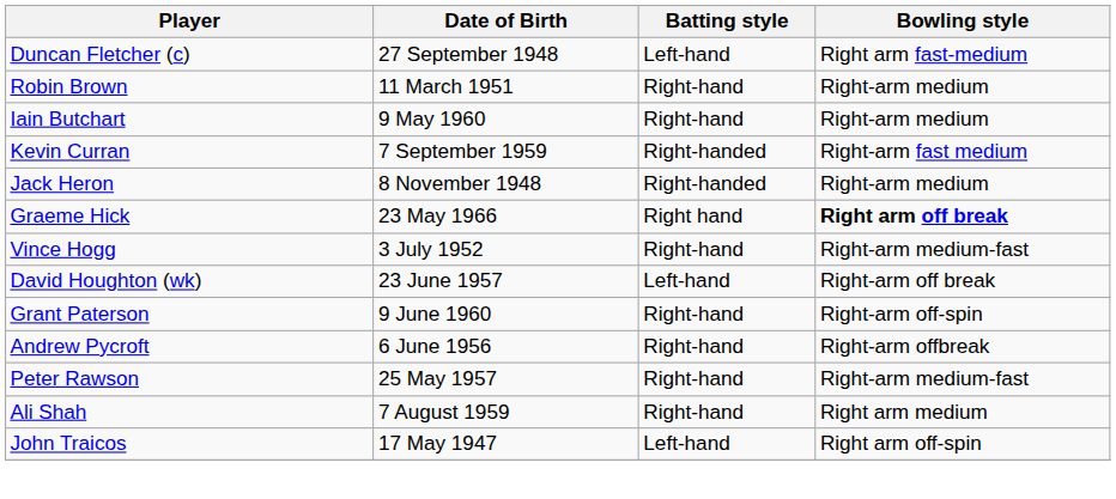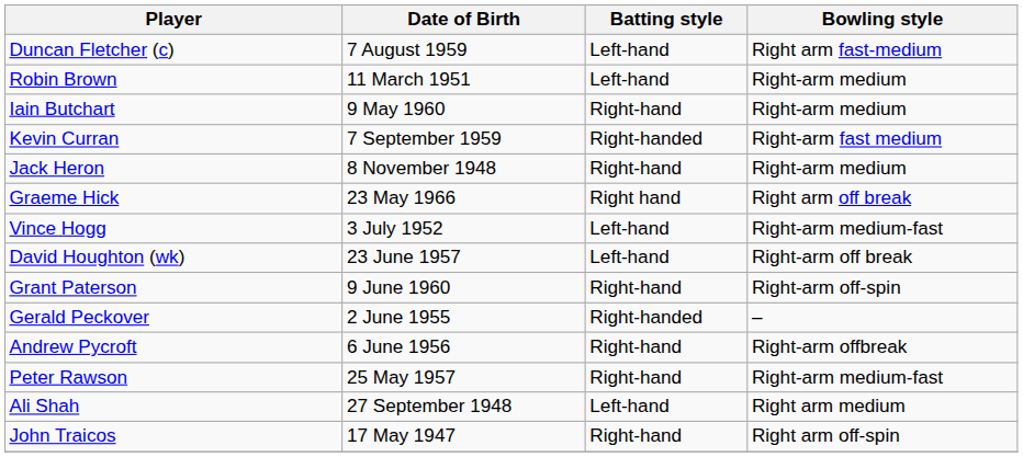 <table class="wikitable">
 <tr>
 <th width="25%">Player</th>
 <th width="18%">Date of Birth</th>
 <th width="12%">Batting style</th>
 <th width="20%">Bowling style</th>
 </tr>
 <tr>
 <td><a href='#'>Duncan Fletcher</a> (<a href='#'>c</a>)</td>
-<td>27 September 1948</td>
+<td>7 August 1959</td>
 <td>Left-hand</td>
 <td>Right arm <a href='#'>fast-medium</a></td>
 </tr>
 <tr>
 <td><a href='#'>Robin Brown</a></td>
 <td>11 March 1951</td>
-<td>Right-hand</td>
+<td>Left-hand</td>
 <td>Right-arm medium</td>
 </tr>
 <tr>
 <td><a href='#'>Iain Butchart</a></td>
 <td>9 May 1960</td>
 <td>Right-hand</td>
 <td>Right-arm medium</td>
 </tr>
 <tr>
 <td><a href='#'>Kevin Curran</a></td>
 <td>7 September 1959</td>
 <td>Right-handed</td>
 <td>Right-arm <a href='#'>fast medium</a></td>
 </tr>
 <tr>
 <td><a href='#'>Jack Heron</a></td>
 <td>8 November 1948</td>
-<td>Right-handed</td>
+<td>Right-hand</td>
 <td>Right-arm medium</td>
 </tr>
 <tr>
 <td><a href='#'>Graeme Hick</a></td>
 <td>23 May 1966</td>
 <td>Right hand</td>
-<td><strong>Right arm <a href='#'>off break</a></strong></td>
+<td>Right arm <a href='#'>off break</a></td>
 </tr>
 <tr>
 <td><a href='#'>Vince Hogg</a></td>
 <td>3 July 1952</td>
-<td>Right-hand</td>
+<td>Left-hand</td>
 <td>Right-arm medium-fast</td>
 </tr>
 <tr>
 <td><a href='#'>David Houghton</a> (<a href='#'>wk</a>)</td>
 <td>23 June 1957</td>
 <td>Left-hand</td>
 <td>Right-arm off break</td>
 </tr>
 <tr>
 <td><a href='#'>Grant Paterson</a></td>
 <td>9 June 1960</td>
 <td>Right-hand</td>
 <td>Right-arm off-spin</td>
 </tr>
 <tr>
+<td><a href='#'>Gerald Peckover</a></td>
+<td>2 June 1955</td>
+<td>Right-handed</td>
+<td>–</td>
+</tr>
+<tr>
 <td><a href='#'>Andrew Pycroft</a></td>
 <td>6 June 1956</td>
 <td>Right-hand</td>
 <td>Right-arm offbreak</td>
 </tr>
 <tr>
 <td><a href='#'>Peter Rawson</a></td>
 <td>25 May 1957</td>
 <td>Right-hand</td>
 <td>Right-arm medium-fast</td>
 </tr>
 <tr>
 <td><a href='#'>Ali Shah</a></td>
-<td>7 August 1959</td>
-<td>Right-hand</td>
+<td>27 September 1948</td>
+<td>Left-hand</td>
 <td>Right arm medium</td>
 </tr>
 <tr>
 <td><a href='#'>John Traicos</a></td>
 <td>17 May 1947</td>
-<td>Left-hand</td>
+<td>Right-hand</td>
 <td>Right arm off-spin</td>
 </tr>
 <tr>
 </tr>
 </table>
